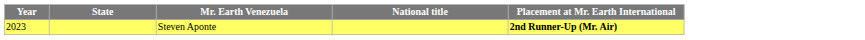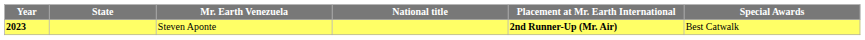 <table class="sortable" border="5" cellpadding="2" cellspacing="0" align=" 0 1em 0 0" style="background: #f9f9f9; border: 1px #aaa solid; border-collapse: collapse; font-size: 90%">
 <tr>
 <th width="60" style="background-color:#787878;color:#FFFFFF;">Year</th>
 <th width="150" style="background-color:#787878;color:#FFFFFF;">State</th>
 <th width="250" style="background-color:#787878;color:#FFFFFF;">Mr. Earth Venezuela</th>
 <th width="250" style="background-color:#787878;color:#FFFFFF;">National title</th>
 <th width="250" style="background-color:#787878;color:#FFFFFF;">Placement at Mr. Earth International</th>
+<th width="250" style="background-color:#787878;color:#FFFFFF;">Special Awards</th>
 </tr>
 <tr bgcolor="#FFFF66">
-<td>2023</td>
+<td><strong>2023</strong></td>
 <td></td>
 <td>Steven Aponte</td>
 <td></td>
 <td><strong>2nd Runner-Up (Mr. Air)</strong></td>
+<td>Best Catwalk</td>
 </tr>
 </table>
